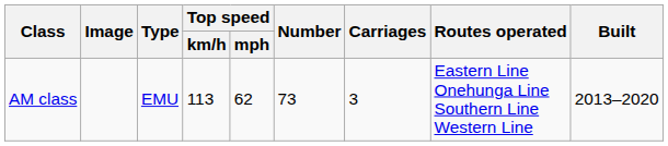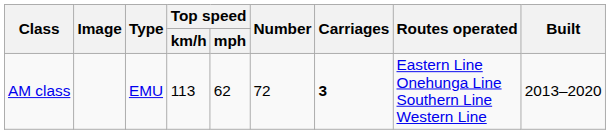 <table class="wikitable">
 <tr>
 <th rowspan="2">Class</th>
 <th rowspan="2">Image</th>
 <th rowspan="2">Type</th>
 <th colspan="2">Top speed</th>
 <th rowspan="2">Number</th>
 <th rowspan="2">Carriages</th>
 <th rowspan="2">Routes operated</th>
 <th rowspan="2">Built</th>
 </tr>
 <tr bgcolor=#f9f9f9>
 <th>km/h</th>
 <th>mph</th>
 </tr>
 <tr>
 <td><a href='#'>AM class</a></td>
 <td></td>
 <td><a href='#'>EMU</a></td>
 <td>113</td>
 <td>62</td>
-<td>73</td>
-<td>3</td>
+<td>72</td>
+<td><strong>3</strong></td>
 <td><a href='#'>Eastern Line</a><br><a href='#'>Onehunga Line</a><br><a href='#'>Southern Line</a><br><a href='#'>Western Line</a></td>
 <td>2013–2020</td>
 </tr>
 </table>
